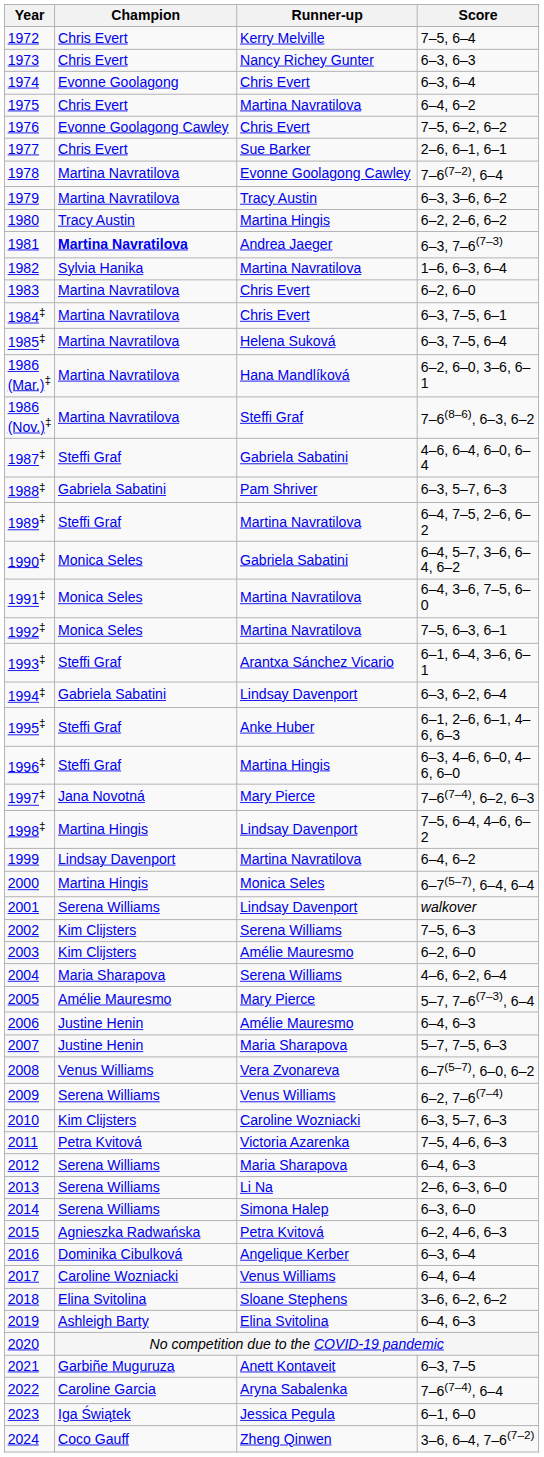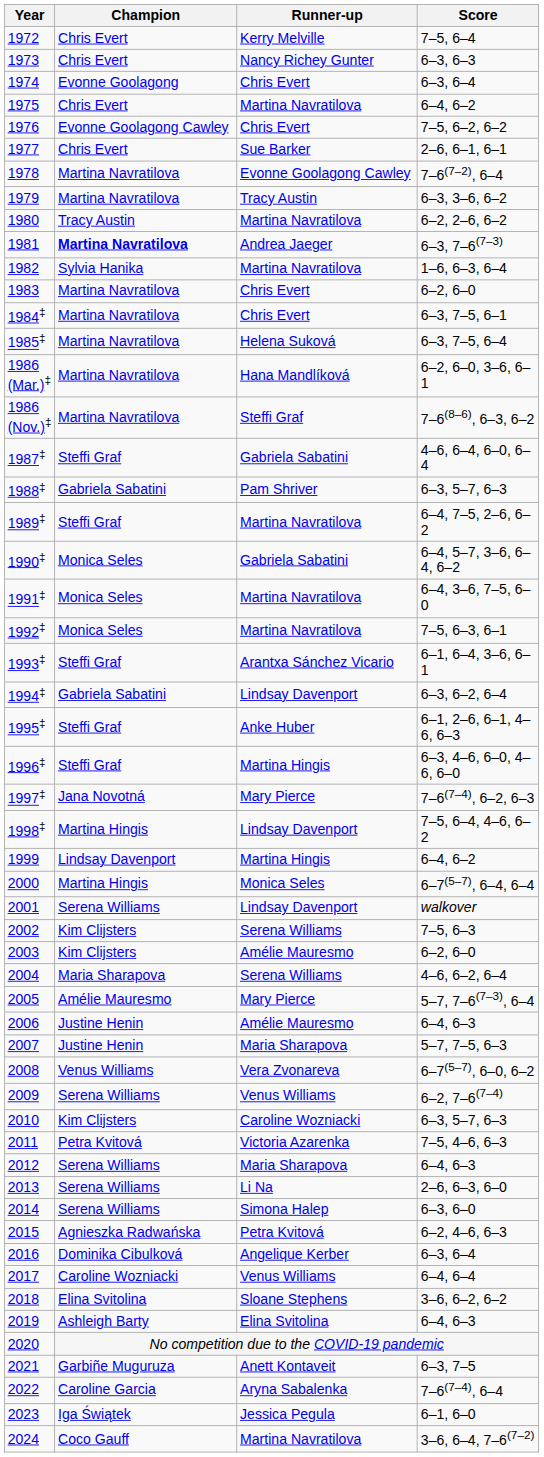 <table class="sortable wikitable">
 <tr>
 <th>Year</th>
 <th width=250>Champion</th>
 <th width=250>Runner-up</th>
 <th width=160>Score</th>
 </tr>
 <tr>
 <td><a href='#'>1972</a></td>
 <td> <a href='#'>Chris Evert</a> </td>
 <td> <a href='#'>Kerry Melville</a></td>
 <td>7–5, 6–4</td>
 </tr>
 <tr>
 <td><a href='#'>1973</a></td>
 <td> <a href='#'>Chris Evert</a> </td>
 <td> <a href='#'>Nancy Richey Gunter</a></td>
 <td>6–3, 6–3</td>
 </tr>
 <tr>
 <td><a href='#'>1974</a></td>
 <td> <a href='#'>Evonne Goolagong</a> </td>
 <td> <a href='#'>Chris Evert</a></td>
 <td>6–3, 6–4</td>
 </tr>
 <tr>
 <td><a href='#'>1975</a></td>
 <td> <a href='#'>Chris Evert</a> </td>
 <td> <a href='#'>Martina Navratilova</a></td>
 <td>6–4, 6–2</td>
 </tr>
 <tr>
 <td><a href='#'>1976</a></td>
 <td> <a href='#'>Evonne Goolagong Cawley</a> </td>
 <td> <a href='#'>Chris Evert</a></td>
 <td>7–5, 6–2, 6–2</td>
 </tr>
 <tr>
 <td><a href='#'>1977</a></td>
 <td> <a href='#'>Chris Evert</a> </td>
 <td> <a href='#'>Sue Barker</a></td>
 <td>2–6, 6–1, 6–1</td>
 </tr>
 <tr>
 <td><a href='#'>1978</a></td>
 <td> <a href='#'>Martina Navratilova</a> </td>
 <td> <a href='#'>Evonne Goolagong Cawley</a></td>
 <td>7–6<sup>(7–2)</sup>, 6–4</td>
 </tr>
 <tr>
 <td><a href='#'>1979</a></td>
 <td> <a href='#'>Martina Navratilova</a> </td>
 <td> <a href='#'>Tracy Austin</a></td>
 <td>6–3, 3–6, 6–2</td>
 </tr>
 <tr>
 <td><a href='#'>1980</a></td>
 <td> <a href='#'>Tracy Austin</a> </td>
-<td> <a href='#'>Martina Hingis</a></td>
+<td> <a href='#'>Martina Navratilova</a></td>
 <td>6–2, 2–6, 6–2</td>
 </tr>
 <tr>
 <td><a href='#'>1981</a></td>
 <td><strong> <a href='#'>Martina Navratilova</a> </strong></td>
 <td> <a href='#'>Andrea Jaeger</a></td>
 <td>6–3, 7–6<sup>(7–3)</sup></td>
 </tr>
 <tr>
 <td><a href='#'>1982</a></td>
 <td> <a href='#'>Sylvia Hanika</a> </td>
 <td> <a href='#'>Martina Navratilova</a></td>
 <td>1–6, 6–3, 6–4</td>
 </tr>
 <tr>
 <td><a href='#'>1983</a></td>
 <td> <a href='#'>Martina Navratilova</a> </td>
 <td> <a href='#'>Chris Evert</a></td>
 <td>6–2, 6–0</td>
 </tr>
 <tr>
 <td><a href='#'>1984</a><sup>‡</sup></td>
 <td> <a href='#'>Martina Navratilova</a> </td>
 <td> <a href='#'>Chris Evert</a></td>
 <td>6–3, 7–5, 6–1</td>
 </tr>
 <tr>
 <td><a href='#'>1985</a><sup>‡</sup></td>
 <td> <a href='#'>Martina Navratilova</a> </td>
 <td> <a href='#'>Helena Suková</a></td>
 <td>6–3, 7–5, 6–4</td>
 </tr>
 <tr>
 <td nowrap><a href='#'>1986<br>(Mar.)</a><sup>‡</sup></td>
 <td> <a href='#'>Martina Navratilova</a> </td>
 <td> <a href='#'>Hana Mandlíková</a></td>
 <td>6–2, 6–0, 3–6, 6–1</td>
 </tr>
 <tr>
 <td nowrap><a href='#'>1986<br>(Nov.)</a><sup>‡</sup></td>
 <td> <a href='#'>Martina Navratilova</a> </td>
 <td> <a href='#'>Steffi Graf</a></td>
 <td>7–6<sup>(8–6)</sup>, 6–3, 6–2</td>
 </tr>
 <tr>
 <td><a href='#'>1987</a><sup>‡</sup></td>
 <td> <a href='#'>Steffi Graf</a> </td>
 <td> <a href='#'>Gabriela Sabatini</a></td>
 <td>4–6, 6–4, 6–0, 6–4</td>
 </tr>
 <tr>
 <td><a href='#'>1988</a><sup>‡</sup></td>
 <td> <a href='#'>Gabriela Sabatini</a> </td>
 <td> <a href='#'>Pam Shriver</a></td>
 <td>6–3, 5–7, 6–3</td>
 </tr>
 <tr>
 <td><a href='#'>1989</a><sup>‡</sup></td>
 <td> <a href='#'>Steffi Graf</a> </td>
 <td> <a href='#'>Martina Navratilova</a></td>
 <td>6–4, 7–5, 2–6, 6–2</td>
 </tr>
 <tr>
 <td><a href='#'>1990</a><sup>‡</sup></td>
 <td> <a href='#'>Monica Seles</a> </td>
 <td> <a href='#'>Gabriela Sabatini</a></td>
 <td>6–4, 5–7, 3–6, 6–4, 6–2</td>
 </tr>
 <tr>
 <td><a href='#'>1991</a><sup>‡</sup></td>
 <td> <a href='#'>Monica Seles</a> </td>
 <td> <a href='#'>Martina Navratilova</a></td>
 <td>6–4, 3–6, 7–5, 6–0</td>
 </tr>
 <tr>
 <td><a href='#'>1992</a><sup>‡</sup></td>
 <td> <a href='#'>Monica Seles</a> </td>
 <td> <a href='#'>Martina Navratilova</a></td>
 <td>7–5, 6–3, 6–1</td>
 </tr>
 <tr>
 <td><a href='#'>1993</a><sup>‡</sup></td>
 <td> <a href='#'>Steffi Graf</a> </td>
 <td> <a href='#'>Arantxa Sánchez Vicario</a></td>
 <td>6–1, 6–4, 3–6, 6–1</td>
 </tr>
 <tr>
 <td><a href='#'>1994</a><sup>‡</sup></td>
 <td> <a href='#'>Gabriela Sabatini</a> </td>
 <td> <a href='#'>Lindsay Davenport</a></td>
 <td>6–3, 6–2, 6–4</td>
 </tr>
 <tr>
 <td><a href='#'>1995</a><sup>‡</sup></td>
 <td> <a href='#'>Steffi Graf</a> </td>
 <td> <a href='#'>Anke Huber</a></td>
 <td>6–1, 2–6, 6–1, 4–6, 6–3</td>
 </tr>
 <tr>
 <td><a href='#'>1996</a><sup>‡</sup></td>
 <td> <a href='#'>Steffi Graf</a> </td>
 <td> <a href='#'>Martina Hingis</a></td>
 <td>6–3, 4–6, 6–0, 4–6, 6–0</td>
 </tr>
 <tr>
 <td><a href='#'>1997</a><sup>‡</sup></td>
 <td> <a href='#'>Jana Novotná</a> </td>
 <td> <a href='#'>Mary Pierce</a></td>
 <td>7–6<sup>(7–4)</sup>, 6–2, 6–3</td>
 </tr>
 <tr>
 <td><a href='#'>1998</a><sup>‡</sup></td>
 <td> <a href='#'>Martina Hingis</a> </td>
 <td> <a href='#'>Lindsay Davenport</a></td>
 <td>7–5, 6–4, 4–6, 6–2</td>
 </tr>
 <tr>
 <td><a href='#'>1999</a></td>
 <td> <a href='#'>Lindsay Davenport</a> </td>
-<td> <a href='#'>Martina Navratilova</a></td>
+<td> <a href='#'>Martina Hingis</a></td>
 <td>6–4, 6–2</td>
 </tr>
 <tr>
 <td><a href='#'>2000</a></td>
 <td> <a href='#'>Martina Hingis</a> </td>
 <td> <a href='#'>Monica Seles</a></td>
 <td>6–7<sup>(5–7)</sup>, 6–4, 6–4</td>
 </tr>
 <tr>
 <td><a href='#'>2001</a></td>
 <td> <a href='#'>Serena Williams</a> </td>
 <td> <a href='#'>Lindsay Davenport</a></td>
 <td><em>walkover</em></td>
 </tr>
 <tr>
 <td><a href='#'>2002</a></td>
 <td> <a href='#'>Kim Clijsters</a> </td>
 <td> <a href='#'>Serena Williams</a></td>
 <td>7–5, 6–3</td>
 </tr>
 <tr>
 <td><a href='#'>2003</a></td>
 <td> <a href='#'>Kim Clijsters</a> </td>
 <td> <a href='#'>Amélie Mauresmo</a></td>
 <td>6–2, 6–0</td>
 </tr>
 <tr>
 <td><a href='#'>2004</a></td>
 <td> <a href='#'>Maria Sharapova</a> </td>
 <td> <a href='#'>Serena Williams</a></td>
 <td>4–6, 6–2, 6–4</td>
 </tr>
 <tr>
 <td><a href='#'>2005</a></td>
 <td> <a href='#'>Amélie Mauresmo</a> </td>
 <td> <a href='#'>Mary Pierce</a></td>
 <td>5–7, 7–6<sup>(7–3)</sup>, 6–4</td>
 </tr>
 <tr>
 <td><a href='#'>2006</a></td>
 <td> <a href='#'>Justine Henin</a> </td>
 <td> <a href='#'>Amélie Mauresmo</a></td>
 <td>6–4, 6–3</td>
 </tr>
 <tr>
 <td><a href='#'>2007</a></td>
 <td> <a href='#'>Justine Henin</a> </td>
 <td> <a href='#'>Maria Sharapova</a></td>
 <td>5–7, 7–5, 6–3</td>
 </tr>
 <tr>
 <td><a href='#'>2008</a></td>
 <td> <a href='#'>Venus Williams</a> </td>
 <td> <a href='#'>Vera Zvonareva</a></td>
 <td>6–7<sup>(5–7)</sup>, 6–0, 6–2</td>
 </tr>
 <tr>
 <td><a href='#'>2009</a></td>
 <td> <a href='#'>Serena Williams</a> </td>
 <td> <a href='#'>Venus Williams</a></td>
 <td>6–2, 7–6<sup>(7–4)</sup></td>
 </tr>
 <tr>
 <td><a href='#'>2010</a></td>
 <td> <a href='#'>Kim Clijsters</a> </td>
 <td> <a href='#'>Caroline Wozniacki</a></td>
 <td>6–3, 5–7, 6–3</td>
 </tr>
 <tr>
 <td><a href='#'>2011</a></td>
 <td> <a href='#'>Petra Kvitová</a> </td>
 <td> <a href='#'>Victoria Azarenka</a></td>
 <td>7–5, 4–6, 6–3</td>
 </tr>
 <tr>
 <td><a href='#'>2012</a></td>
 <td> <a href='#'>Serena Williams</a> </td>
 <td> <a href='#'>Maria Sharapova</a></td>
 <td>6–4, 6–3</td>
 </tr>
 <tr>
 <td><a href='#'>2013</a></td>
 <td> <a href='#'>Serena Williams</a> </td>
 <td> <a href='#'>Li Na</a></td>
 <td>2–6, 6–3, 6–0</td>
 </tr>
 <tr>
 <td><a href='#'>2014</a></td>
 <td> <a href='#'>Serena Williams</a> </td>
 <td> <a href='#'>Simona Halep</a></td>
 <td>6–3, 6–0</td>
 </tr>
 <tr>
 <td><a href='#'>2015</a></td>
 <td> <a href='#'>Agnieszka Radwańska</a> </td>
 <td> <a href='#'>Petra Kvitová</a></td>
 <td>6–2, 4–6, 6–3</td>
 </tr>
 <tr>
 <td><a href='#'>2016</a></td>
 <td> <a href='#'>Dominika Cibulková</a> </td>
 <td> <a href='#'>Angelique Kerber</a></td>
 <td>6–3, 6–4</td>
 </tr>
 <tr>
 <td><a href='#'>2017</a></td>
 <td> <a href='#'>Caroline Wozniacki</a> </td>
 <td> <a href='#'>Venus Williams</a></td>
 <td>6–4, 6–4</td>
 </tr>
 <tr>
 <td><a href='#'>2018</a></td>
 <td> <a href='#'>Elina Svitolina</a> </td>
 <td> <a href='#'>Sloane Stephens</a></td>
 <td>3–6, 6–2, 6–2</td>
 </tr>
 <tr>
 <td><a href='#'>2019</a></td>
 <td> <a href='#'>Ashleigh Barty</a> </td>
 <td> <a href='#'>Elina Svitolina</a></td>
 <td>6–4, 6–3</td>
 </tr>
 <tr>
 <td><a href='#'>2020</a></td>
 <td bgcolor=f5f5f5 align=center colspan=3><em>No competition due to the <a href='#'>COVID-19 pandemic</a></em></td>
 </tr>
 <tr>
 <td><a href='#'>2021</a></td>
 <td> <a href='#'>Garbiñe Muguruza</a> </td>
 <td> <a href='#'>Anett Kontaveit</a></td>
 <td>6–3, 7–5</td>
 </tr>
 <tr>
 <td><a href='#'>2022</a></td>
 <td> <a href='#'>Caroline Garcia</a> </td>
 <td> <a href='#'>Aryna Sabalenka</a> </td>
 <td>7–6<sup>(7–4)</sup>, 6–4</td>
 </tr>
 <tr>
 <td><a href='#'>2023</a></td>
 <td> <a href='#'>Iga Świątek</a> </td>
 <td> <a href='#'>Jessica Pegula</a></td>
 <td>6–1, 6–0</td>
 </tr>
 <tr>
 <td><a href='#'>2024</a></td>
 <td> <a href='#'>Coco Gauff</a> </td>
-<td> <a href='#'>Zheng Qinwen</a></td>
+<td> <a href='#'>Martina Navratilova</a></td>
 <td>3–6, 6–4, 7–6<sup>(7–2)</sup></td>
 </tr>
 </table>
